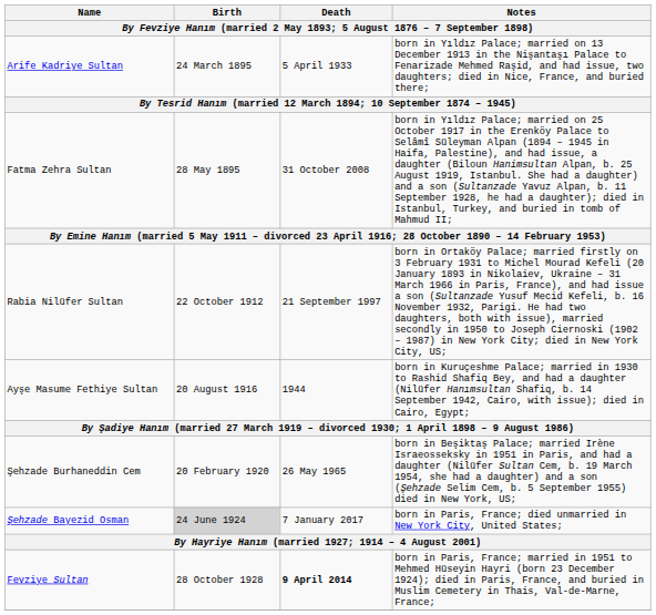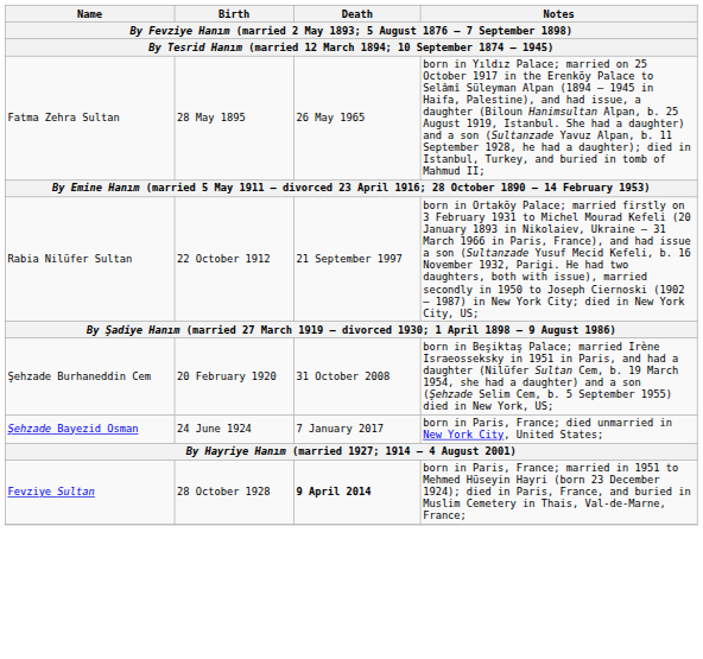 <table class="wikitable">
 <tr>
 <th>Name</th>
 <th>Birth</th>
 <th>Death</th>
 <th style="width:40%;">Notes</th>
 </tr>
 <tr>
 <th colspan="4"><strong><em>By Fevziye Hanım</em></strong> (married 2 May 1893; 5 August 1876 – 7 September 1898)</th>
 </tr>
 <tr>
-<td><a href='#'>Arife Kadriye Sultan</a></td>
-<td>24 March 1895</td>
-<td>5 April 1933</td>
-<td>born in Yıldız Palace; married on 13 December 1913 in the Nişantaşı Palace to Fenarizade Mehmed Raşid, and had issue, two daughters; died in Nice, France, and buried there;</td>
-</tr>
-<tr>
 <th colspan="4"><strong><em>By Tesrid Hanım</em></strong> (married 12 March 1894; 10 September 1874 – 1945)</th>
 </tr>
 <tr>
 <td>Fatma Zehra Sultan</td>
 <td>28 May 1895</td>
-<td>31 October 2008</td>
+<td>26 May 1965</td>
 <td>born in Yıldız Palace; married on 25 October 1917 in the Erenköy Palace to Selâmî Süleyman Alpan (1894 – 1945 in Haifa, Palestine), and had issue, a daughter (Biloun <em>Hanimsultan</em> Alpan, b. 25 August 1919, Istanbul. She had a daughter) and a son (<em>Sultanzade</em> Yavuz Alpan, b. 11 September 1928, he had a daughter); died in Istanbul, Turkey, and buried in tomb of Mahmud II;</td>
 </tr>
 <tr>
 <th colspan="4"><strong><em>By Emine Hanım</em></strong> (married 5 May 1911 – divorced 23 April 1916; 28 October 1890 – 14 February 1953)</th>
 </tr>
 <tr>
 <td>Rabia Nilüfer Sultan</td>
 <td>22 October 1912</td>
 <td>21 September 1997</td>
 <td>born in Ortaköy Palace; married firstly on 3 February 1931 to Michel Mourad Kefeli (20 January 1893 in Nikolaiev, Ukraine – 31 March 1966 in Paris, France), and had issue a son (<em>Sultanzade</em> Yusuf Mecid Kefeli, b. 16 November 1932, Parigi. He had two daughters, both with issue), married secondly in 1950 to Joseph Ciernoski (1902 – 1987) in New York City; died in New York City, US;</td>
 </tr>
 <tr>
-<td>Ayşe Masume Fethiye Sultan</td>
-<td>20 August 1916</td>
-<td>1944</td>
-<td>born in Kuruçeshme Palace; married in 1930 to Rashid Shafiq Bey, and had a daughter (Nilüfer <em>Hanımsultan</em> Shafiq, b. 14 September 1942, Cairo, with issue); died in Cairo, Egypt;</td>
-</tr>
-<tr>
 <th colspan="4"><strong><em>By Şadiye Hanım</em></strong> (married 27 March 1919 – divorced 1930; 1 April 1898 – 9 August 1986)</th>
 </tr>
 <tr>
 <td>Şehzade Burhaneddin Cem</td>
 <td>20 February 1920</td>
-<td>26 May 1965</td>
+<td>31 October 2008</td>
 <td>born in Beşiktaş Palace; married Irène Israeosseksky in 1951 in Paris, and had a daughter (Nilüfer <em>Sultan</em> Cem, b. 19 March 1954, she had a daughter) and a son (<em>Şehzade</em> Selim Cem, b. 5 September 1955) died in New York, US;</td>
 </tr>
 <tr>
 <td><a href='#'><em>Şehzade</em> Bayezid Osman</a></td>
-<td style="background: lightgrey;">24 June 1924</td>
+<td>24 June 1924</td>
 <td>7 January 2017</td>
 <td>born in Paris, France; died unmarried in <a href='#'>New York City</a>, United States;</td>
 </tr>
 <tr>
 <th colspan="4"><strong><em>By Hayriye Hanım</em></strong> (married 1927; 1914 – 4 August 2001)</th>
 </tr>
 <tr>
 <td><a href='#'>Fevziye <em>Sultan</em></a></td>
 <td>28 October 1928</td>
 <td><strong>9 April 2014</strong></td>
 <td>born in Paris, France; married in 1951 to Mehmed Hüseyin Hayri (born 23 December 1924); died in Paris, France, and buried in Muslim Cemetery in Thais, Val-de-Marne, France;</td>
 </tr>
 <tr>
 </tr>
 </table>
